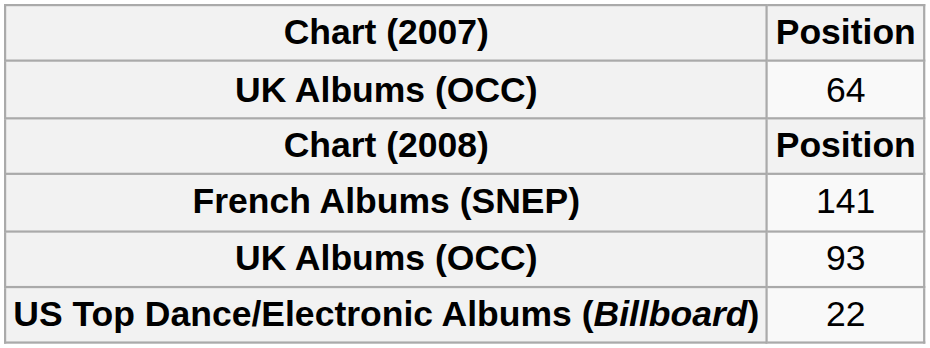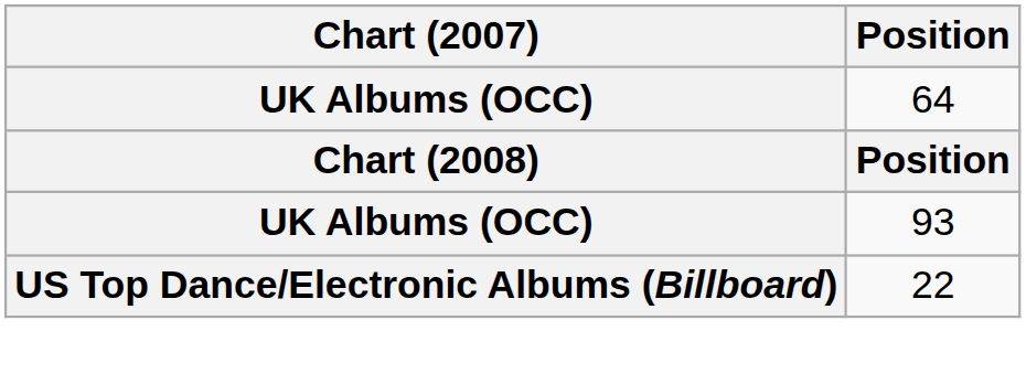 <table class="wikitable plainrowheaders">
 <tr>
 <th scope="col">Chart (2007)</th>
 <th scope="col">Position</th>
 </tr>
 <tr>
 <th scope="row">UK Albums (OCC)</th>
 <td style="text-align:center;">64</td>
 </tr>
 <tr>
 <th scope="col">Chart (2008)</th>
 <th scope="col">Position</th>
 </tr>
 <tr>
-<th scope="row">French Albums (SNEP)</th>
-<td style="text-align:center;">141</td>
-</tr>
-<tr>
 <th scope="row">UK Albums (OCC)</th>
 <td style="text-align:center;">93</td>
 </tr>
 <tr>
 <th scope="row">US Top Dance/Electronic Albums (<em>Billboard</em>)</th>
 <td style="text-align:center;">22</td>
 </tr>
 </table>
